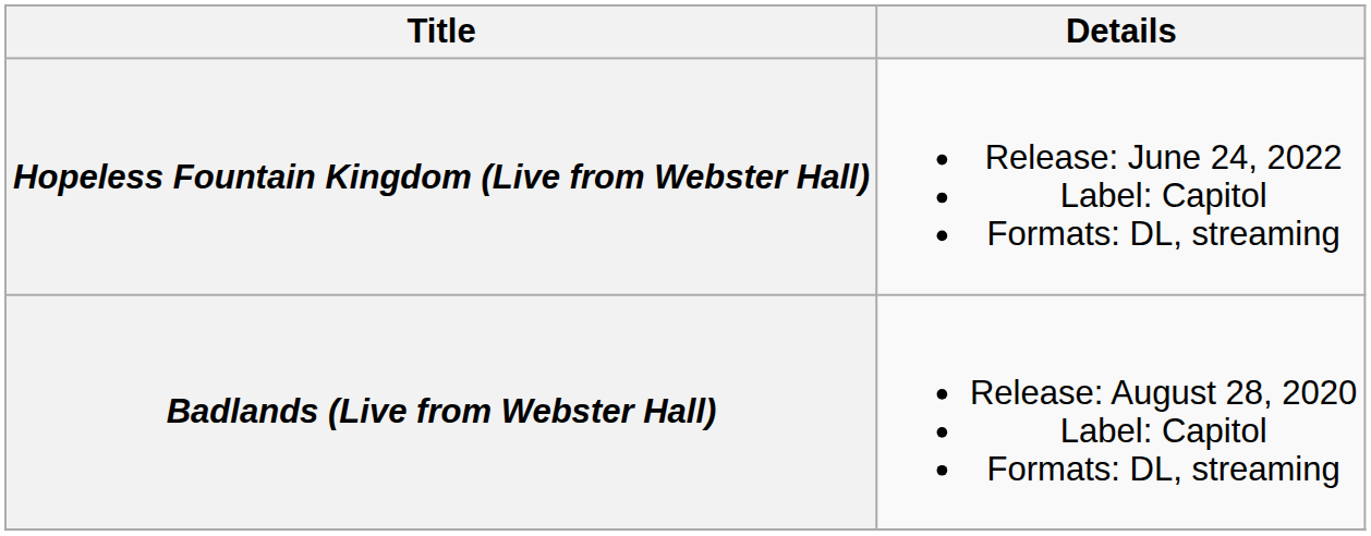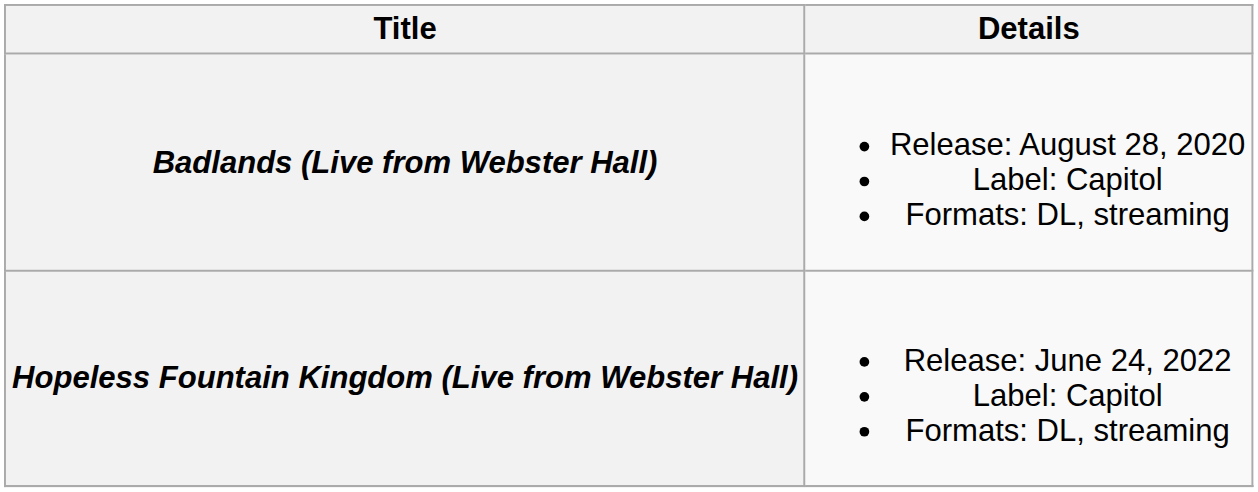 <table class="wikitable plainrowheaders" style="text-align:center;" border="1">
 <tr>
 <th scope="col">Title</th>
 <th scope="col">Details</th>
 </tr>
 <tr>
+<th scope="row"><em>Badlands (Live from Webster Hall)</em></th>
+<td><br><ul><li>Release: August 28, 2020</li><li>Label: Capitol</li><li>Formats: DL, streaming</li></ul></td>
+</tr>
+<tr>
 <th scope="row"><em>Hopeless Fountain Kingdom (Live from Webster Hall)</em></th>
 <td><br><ul><li>Release: June 24, 2022</li><li>Label: Capitol</li><li>Formats: DL, streaming</li></ul></td>
 </tr>
 <tr>
-<th scope="row"><em>Badlands (Live from Webster Hall)</em></th>
-<td><br><ul><li>Release: August 28, 2020</li><li>Label: Capitol</li><li>Formats: DL, streaming</li></ul></td>
-</tr>
-<tr>
 </tr>
 </table>
